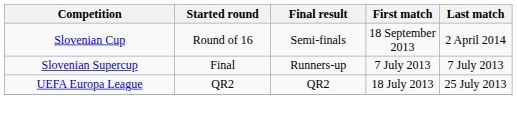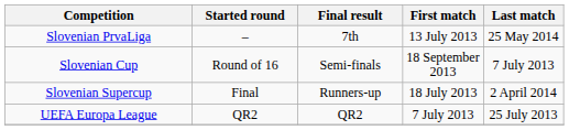 <table class="wikitable" style="text-align: center;">
 <tr>
 <th width="220">Competition</th>
 <th width="120">Started round</th>
 <th width="120">Final result</th>
 <th width="90">First match</th>
 <th width="90">Last match</th>
 </tr>
 <tr>
+<td><a href='#'>Slovenian PrvaLiga</a></td>
+<td>–</td>
+<td>7th</td>
+<td>13 July 2013</td>
+<td>25 May 2014</td>
+</tr>
+<tr>
 <td><a href='#'>Slovenian Cup</a></td>
 <td>Round of 16</td>
 <td>Semi-finals</td>
 <td>18 September 2013</td>
-<td>2 April 2014</td>
+<td>7 July 2013</td>
 </tr>
 <tr>
 <td><a href='#'>Slovenian Supercup</a></td>
 <td>Final</td>
 <td>Runners-up</td>
-<td>7 July 2013</td>
-<td>7 July 2013</td>
+<td>18 July 2013</td>
+<td>2 April 2014</td>
 </tr>
 <tr>
 <td><a href='#'>UEFA Europa League</a></td>
 <td>QR2</td>
 <td>QR2</td>
-<td>18 July 2013</td>
+<td>7 July 2013</td>
 <td>25 July 2013</td>
 </tr>
 <tr>
 </tr>
 </table>
